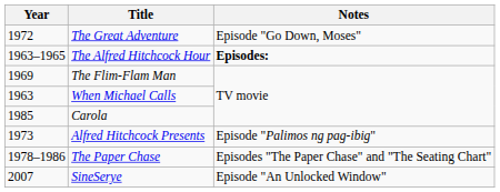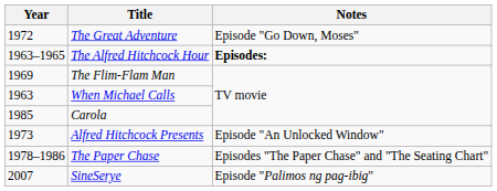 <table class="wikitable">
 <tr>
 <th>Year</th>
 <th>Title</th>
 <th>Notes</th>
 </tr>
 <tr>
 <td>1972</td>
 <td><em><a href='#'>The Great Adventure</a></em></td>
 <td>Episode "Go Down, Moses"</td>
 </tr>
 <tr>
 <td>1963–1965</td>
 <td><em><a href='#'>The Alfred Hitchcock Hour</a></em></td>
 <td><strong>Episodes:</strong></td>
 </tr>
 <tr>
 <td>1969</td>
 <td><em>The Flim-Flam Man</em></td>
 <td rowspan=3>TV movie</td>
 </tr>
 <tr>
 <td>1963</td>
 <td><em><a href='#'>When Michael Calls</a></em></td>
 </tr>
 <tr>
 <td>1985</td>
 <td><em>Carola</em></td>
 </tr>
 <tr>
 <td>1973</td>
 <td><em><a href='#'>Alfred Hitchcock Presents</a></em></td>
-<td>Episode "<em>Palimos ng pag-ibig</em>"</td>
+<td>Episode "An Unlocked Window"</td>
 </tr>
 <tr>
 <td>1978–1986</td>
 <td><em><a href='#'>The Paper Chase</a></em></td>
 <td>Episodes "The Paper Chase" and "The Seating Chart"</td>
 </tr>
 <tr>
 <td>2007</td>
 <td><em><a href='#'>SineSerye</a></em></td>
-<td>Episode "An Unlocked Window"</td>
+<td>Episode "<em>Palimos ng pag-ibig</em>"</td>
 </tr>
 </table>
